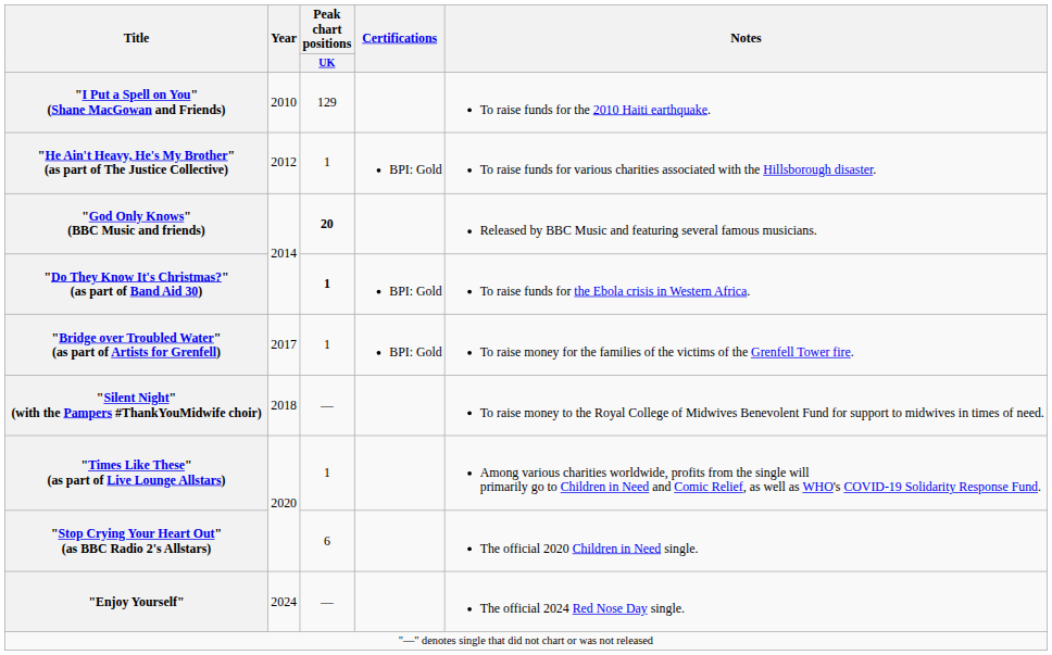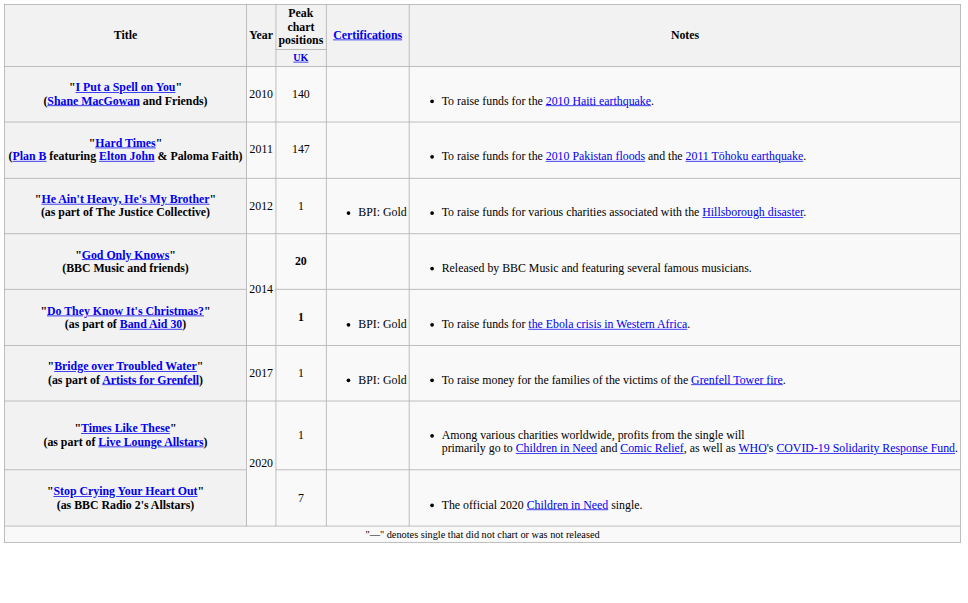 <table class="wikitable plainrowheaders" style="text-align:center;">
 <tr>
 <th scope="col" rowspan="2" style="width:20em;">Title</th>
 <th scope="col" rowspan="2" style="width:1em;">Year</th>
 <th scope="col" colspan="1">Peak chart positions</th>
 <th scope="col" rowspan="2"><a href='#'>Certifications</a></th>
 <th scope="col" rowspan="2">Notes</th>
 </tr>
 <tr>
 <th scope="col" style="width:3em;font-size:85%;"><a href='#'>UK</a><br></th>
 </tr>
 <tr>
 <th scope="row">"<a href='#'>I Put a Spell on You</a>"<br><span>(<a href='#'>Shane MacGowan</a> and Friends)</span></th>
 <td>2010</td>
-<td>129</td>
+<td>140</td>
 <td></td>
 <td style="text-align:left;"><br><ul><li>To raise funds for the <a href='#'>2010 Haiti earthquake</a>.</li></ul></td>
+</tr>
+<tr>
+<th scope="row">"<a href='#'>Hard Times</a>"<br><span>(<a href='#'>Plan B</a> featuring <a href='#'>Elton John</a> & Paloma Faith)</span></th>
+<td>2011</td>
+<td>147</td>
+<td></td>
+<td style="text-align:left;"><br><ul><li>To raise funds for the <a href='#'>2010 Pakistan floods</a> and the <a href='#'>2011 Tōhoku earthquake</a>.</li></ul></td>
 </tr>
 <tr>
 <th scope="row">"<a href='#'>He Ain't Heavy, He's My Brother</a>"<br><span>(as part of The Justice Collective)</span></th>
 <td>2012</td>
 <td>1</td>
 <td><br><ul><li>BPI: Gold</li></ul></td>
 <td style="text-align:left;"><br><ul><li>To raise funds for various charities associated with the <a href='#'>Hillsborough disaster</a>.</li></ul></td>
 </tr>
 <tr>
 <th scope="row">"<a href='#'>God Only Knows</a>"<br><span>(BBC Music and friends)</span></th>
 <td rowspan="2">2014</td>
 <td><strong>20</strong></td>
 <td></td>
 <td style="text-align:left;"><br><ul><li>Released by BBC Music and featuring several famous musicians.</li></ul></td>
 </tr>
 <tr>
 <th scope="row">"<a href='#'>Do They Know It's Christmas?</a>"<br><span>(as part of <a href='#'>Band Aid 30</a>)</span></th>
 <td><strong>1</strong></td>
 <td><br><ul><li>BPI: Gold</li></ul></td>
 <td style="text-align:left;"><br><ul><li>To raise funds for <a href='#'>the Ebola crisis in Western Africa</a>.</li></ul></td>
 </tr>
 <tr>
 <th scope="row">"<a href='#'>Bridge over Troubled Water</a>"<br><span>(as part of <a href='#'>Artists for Grenfell</a>)</span></th>
 <td>2017</td>
 <td>1</td>
 <td><br><ul><li>BPI: Gold</li></ul></td>
 <td style="text-align:left;"><br><ul><li>To raise money for the families of the victims of the <a href='#'>Grenfell Tower fire</a>.</li></ul></td>
 </tr>
 <tr>
-<th scope="row">"<a href='#'>Silent Night</a>"<br><span>(with the <a href='#'>Pampers</a> #ThankYouMidwife choir)</span></th>
-<td>2018</td>
-<td>—</td>
-<td></td>
-<td style="text-align:left;"><br><ul><li>To raise money to the Royal College of Midwives Benevolent Fund for support to midwives in times of need.</li></ul></td>
-</tr>
-<tr>
 <th scope="row">"<a href='#'>Times Like These</a>"<br><span>(as part of <a href='#'>Live Lounge Allstars</a>)</span></th>
 <td rowspan="2">2020</td>
 <td>1</td>
 <td></td>
 <td style="text-align:left;"><br><ul><li>Among various charities worldwide, profits from the single will<br>primarily go to <a href='#'>Children in Need</a> and <a href='#'>Comic Relief</a>, as well as <a href='#'>WHO</a>'s <a href='#'>COVID-19 Solidarity Response Fund</a>.</li></ul></td>
 </tr>
 <tr>
 <th scope="row">"<a href='#'>Stop Crying Your Heart Out</a>"<br><span>(as BBC Radio 2's Allstars)</span></th>
-<td>6</td>
+<td>7</td>
 <td></td>
 <td style="text-align:left;"><br><ul><li>The official 2020 <a href='#'>Children in Need</a> single.</li></ul></td>
-</tr>
-<tr>
-<th scope="row">"Enjoy Yourself"</th>
-<td>2024</td>
-<td>—</td>
-<td></td>
-<td style="text-align:left;"><br><ul><li>The official 2024 <a href='#'>Red Nose Day</a> single.</li></ul></td>
 </tr>
 <tr>
 <td colspan="5" style="font-size:87%;">"—" denotes single that did not chart or was not released</td>
 </tr>
 </table>
